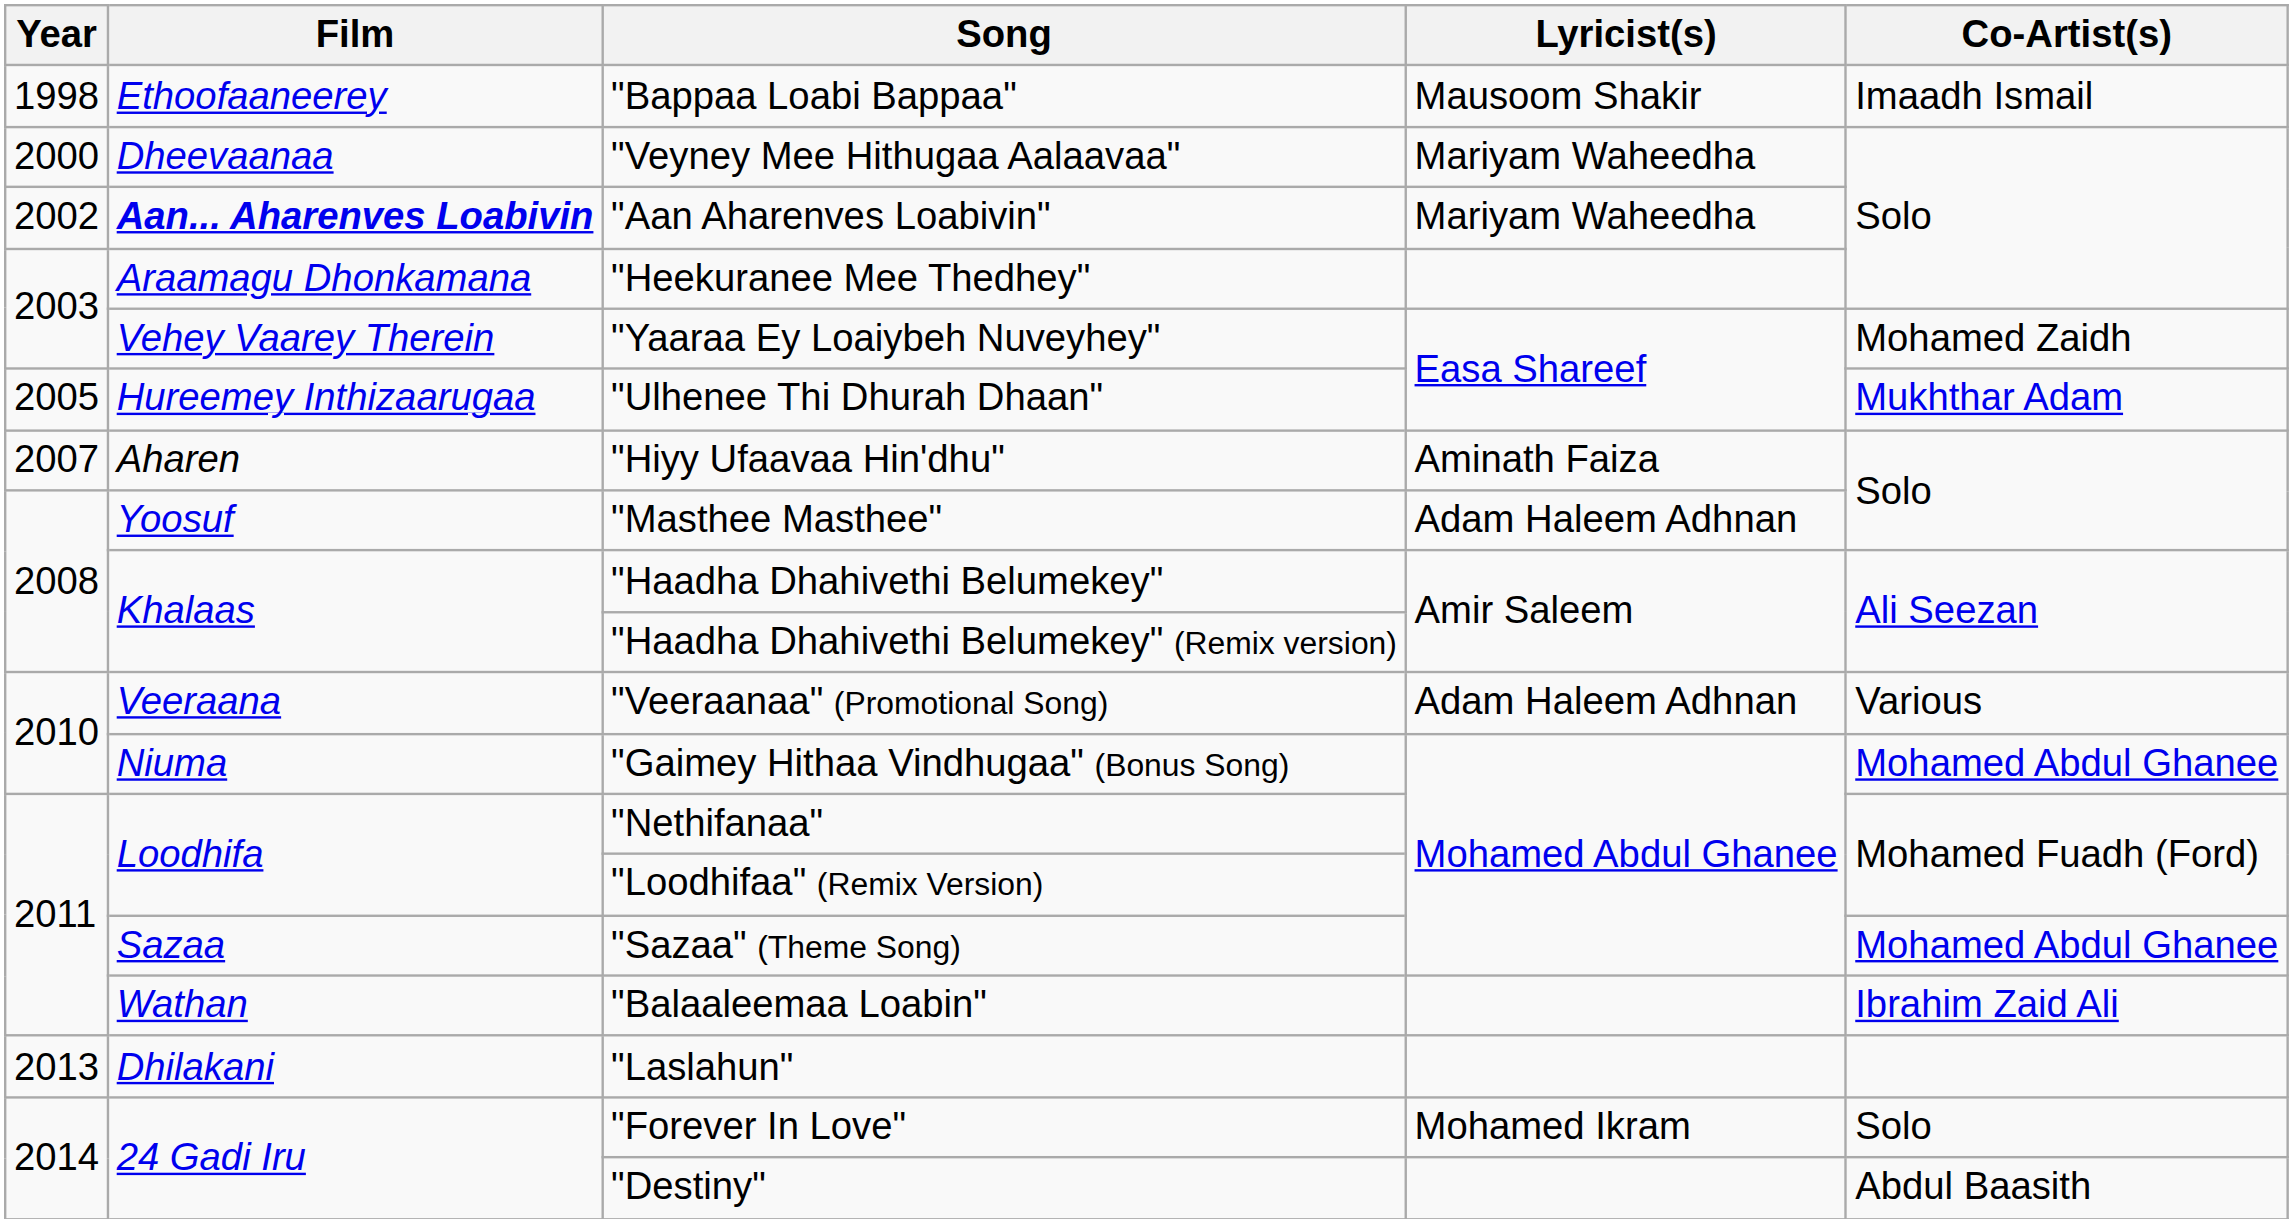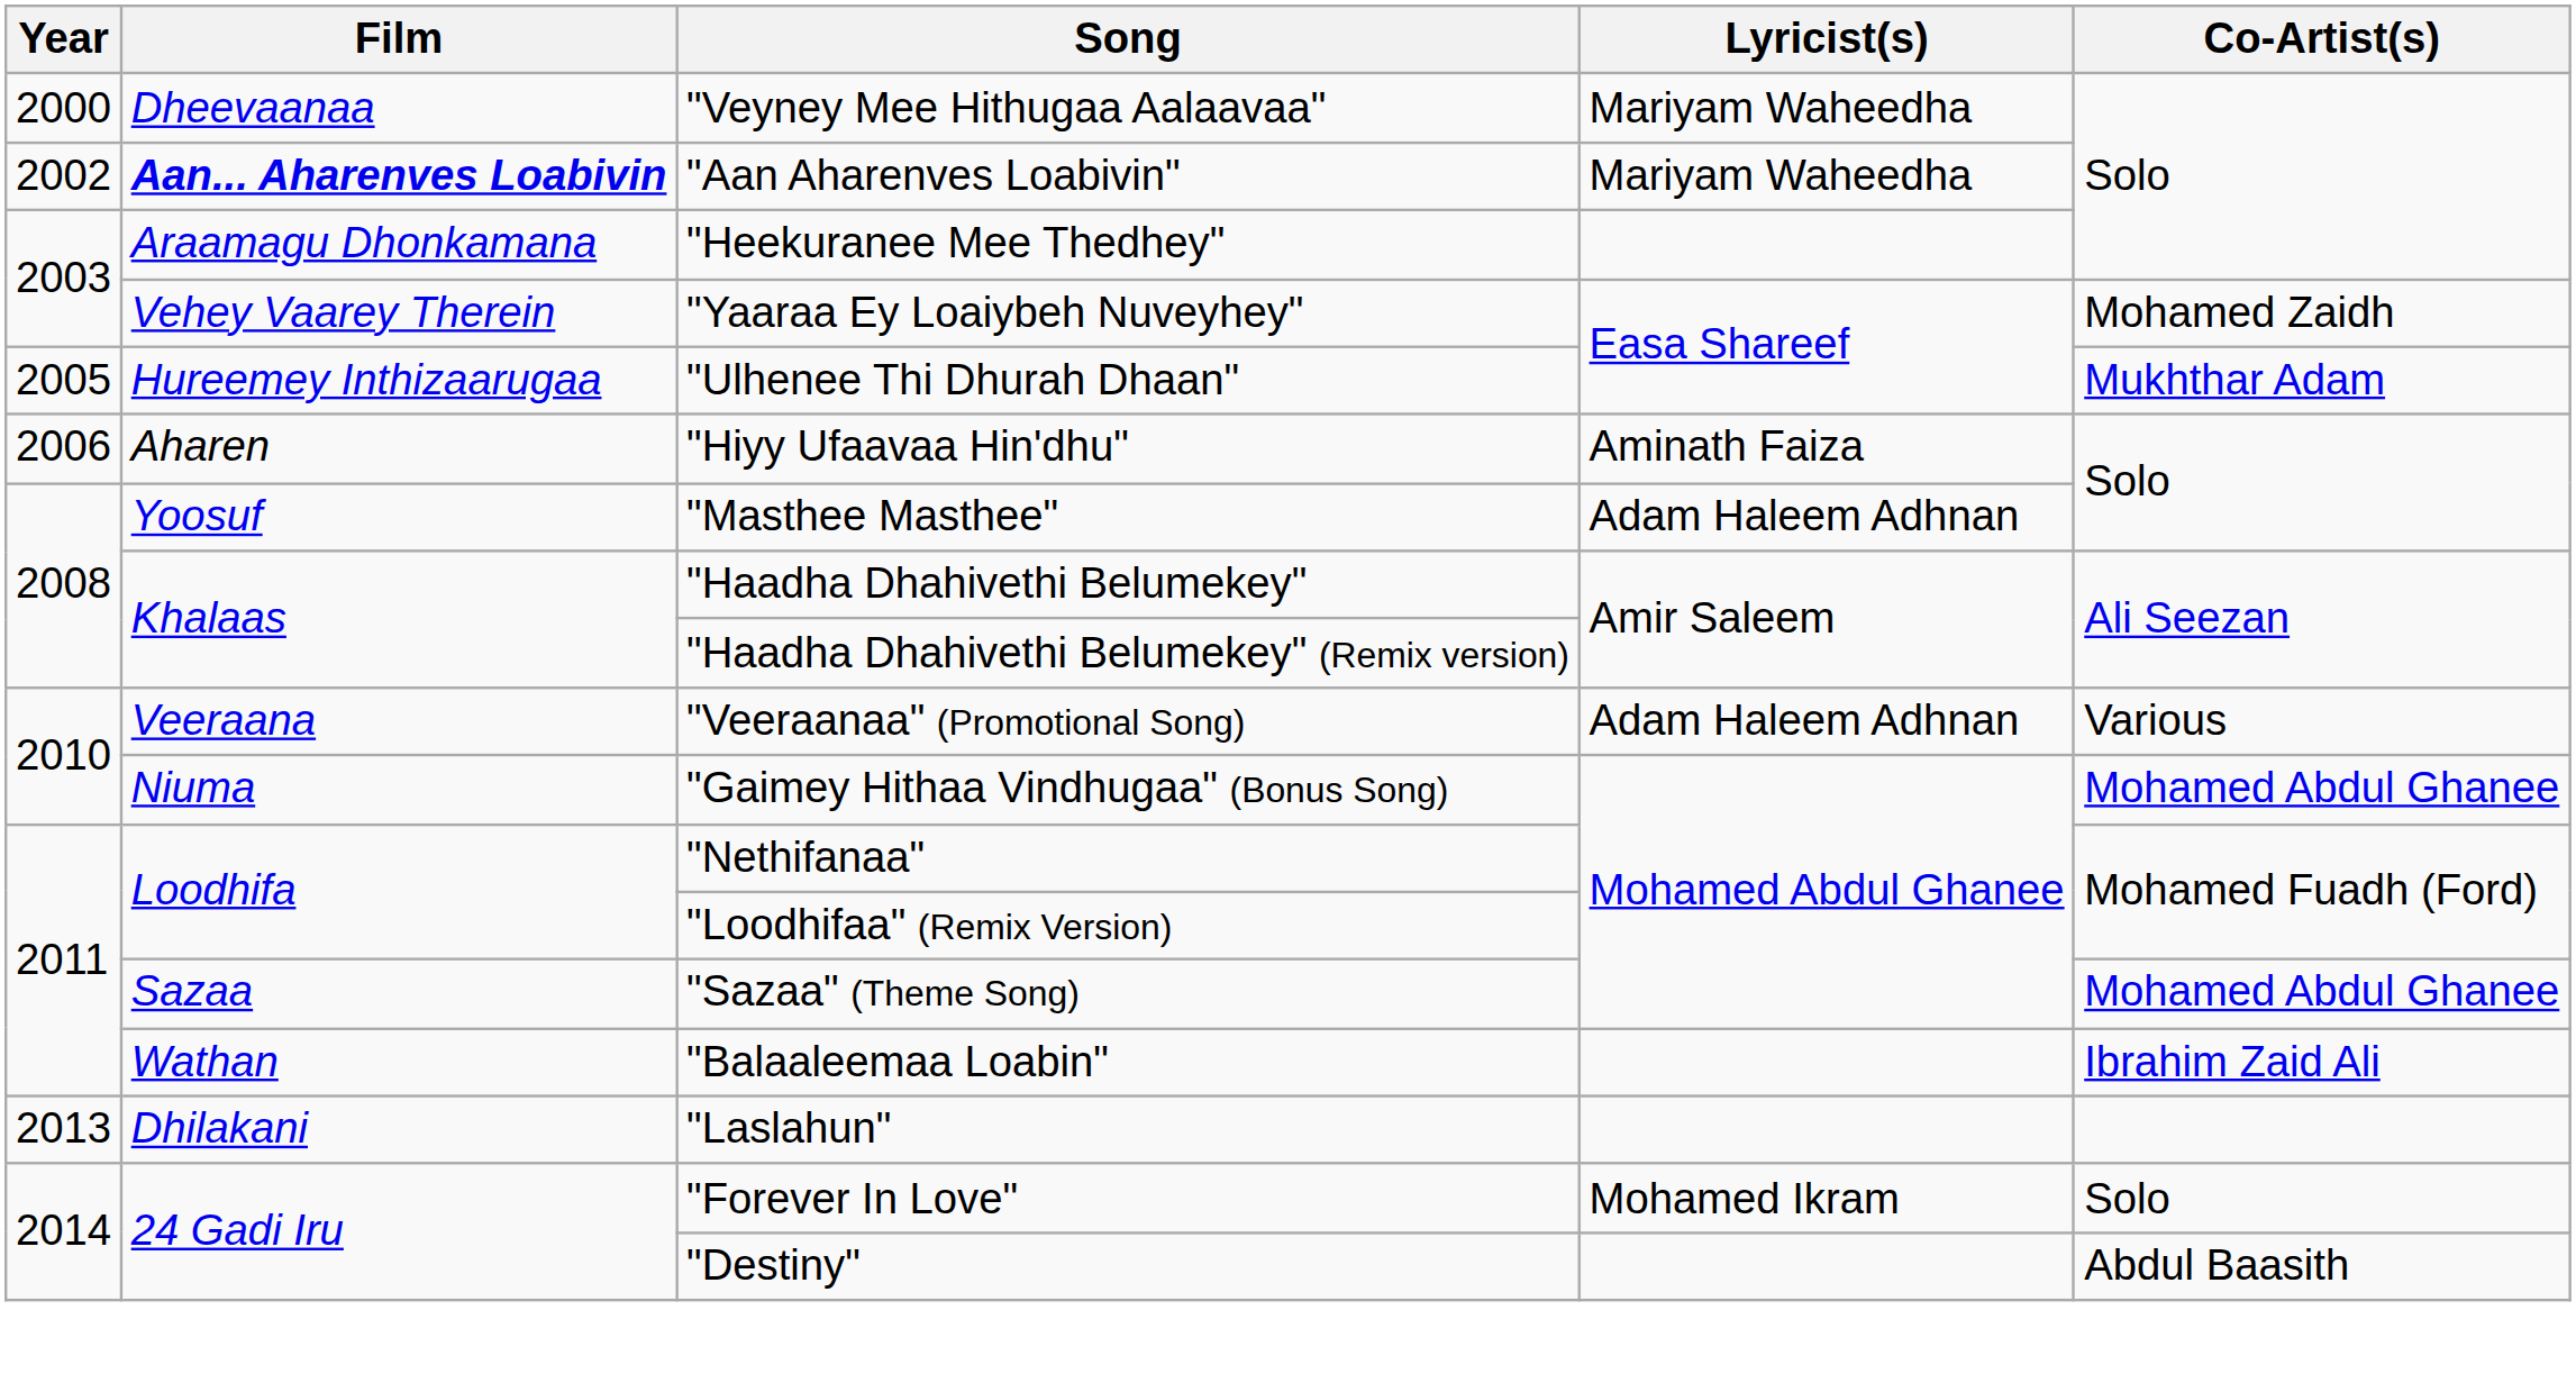 <table class="wikitable">
 <tr>
 <th>Year</th>
 <th>Film</th>
 <th>Song</th>
 <th>Lyricist(s)</th>
 <th>Co-Artist(s)</th>
-</tr>
-<tr>
-<td>1998</td>
-<td><em><a href='#'>Ethoofaaneerey</a></em></td>
-<td>"Bappaa Loabi Bappaa"</td>
-<td>Mausoom Shakir</td>
-<td>Imaadh Ismail</td>
 </tr>
 <tr>
 <td>2000</td>
 <td><em><a href='#'>Dheevaanaa</a></em></td>
 <td>"Veyney Mee Hithugaa Aalaavaa"</td>
 <td>Mariyam Waheedha</td>
 <td rowspan="3">Solo</td>
 </tr>
 <tr>
 <td>2002</td>
 <td><strong><em><a href='#'>Aan... Aharenves Loabivin</a></em></strong></td>
 <td>"Aan Aharenves Loabivin"</td>
 <td>Mariyam Waheedha</td>
 </tr>
 <tr>
 <td rowspan="2">2003</td>
 <td><em><a href='#'>Araamagu Dhonkamana</a></em></td>
 <td>"Heekuranee Mee Thedhey"</td>
 <td></td>
 </tr>
 <tr>
 <td><em><a href='#'>Vehey Vaarey Therein</a></em></td>
 <td>"Yaaraa Ey Loaiybeh Nuveyhey"</td>
 <td rowspan="2"><a href='#'>Easa Shareef</a></td>
 <td>Mohamed Zaidh</td>
 </tr>
 <tr>
 <td>2005</td>
 <td><em><a href='#'>Hureemey Inthizaarugaa</a></em></td>
 <td>"Ulhenee Thi Dhurah Dhaan"</td>
 <td><a href='#'>Mukhthar Adam</a></td>
 </tr>
 <tr>
-<td>2007</td>
+<td>2006</td>
 <td><em>Aharen</em></td>
 <td>"Hiyy Ufaavaa Hin'dhu"</td>
 <td>Aminath Faiza</td>
 <td rowspan="2">Solo</td>
 </tr>
 <tr>
 <td rowspan="3">2008</td>
 <td><em><a href='#'>Yoosuf</a></em></td>
 <td>"Masthee Masthee"</td>
 <td>Adam Haleem Adhnan</td>
 </tr>
 <tr>
 <td rowspan="2"><em><a href='#'>Khalaas</a></em></td>
 <td>"Haadha Dhahivethi Belumekey"</td>
 <td rowspan="2">Amir Saleem</td>
 <td rowspan="2"><a href='#'>Ali Seezan</a></td>
 </tr>
 <tr>
 <td>"Haadha Dhahivethi Belumekey" <small>(Remix version)</small></td>
 </tr>
 <tr>
 <td rowspan="2">2010</td>
 <td><em><a href='#'>Veeraana</a></em></td>
 <td>"Veeraanaa" <small>(Promotional Song)</small></td>
 <td>Adam Haleem Adhnan</td>
 <td>Various</td>
 </tr>
 <tr>
 <td><em><a href='#'>Niuma</a></em></td>
 <td>"Gaimey Hithaa Vindhugaa" <small>(Bonus Song)</small></td>
 <td rowspan="4"><a href='#'>Mohamed Abdul Ghanee</a></td>
 <td><a href='#'>Mohamed Abdul Ghanee</a></td>
 </tr>
 <tr>
 <td rowspan="4">2011</td>
 <td rowspan="2"><em><a href='#'>Loodhifa</a></em></td>
 <td>"Nethifanaa"</td>
 <td rowspan="2">Mohamed Fuadh (Ford)</td>
 </tr>
 <tr>
 <td>"Loodhifaa" <small>(Remix Version)</small></td>
 </tr>
 <tr>
 <td><a href='#'><em>Sazaa</em></a></td>
 <td>"Sazaa" <small>(Theme Song)</small></td>
 <td><a href='#'>Mohamed Abdul Ghanee</a></td>
 </tr>
 <tr>
 <td><a href='#'><em>Wathan</em></a></td>
 <td>"Balaaleemaa Loabin"</td>
 <td></td>
 <td><a href='#'>Ibrahim Zaid Ali</a></td>
 </tr>
 <tr>
 <td>2013</td>
 <td><em><a href='#'>Dhilakani</a></em></td>
 <td>"Laslahun"</td>
 <td></td>
 <td></td>
 </tr>
 <tr>
 <td rowspan="2">2014</td>
 <td rowspan="2"><em><a href='#'>24 Gadi Iru</a></em></td>
 <td>"Forever In Love"</td>
 <td>Mohamed Ikram</td>
 <td>Solo</td>
 </tr>
 <tr>
 <td>"Destiny"</td>
 <td></td>
 <td>Abdul Baasith</td>
 </tr>
 </table>
